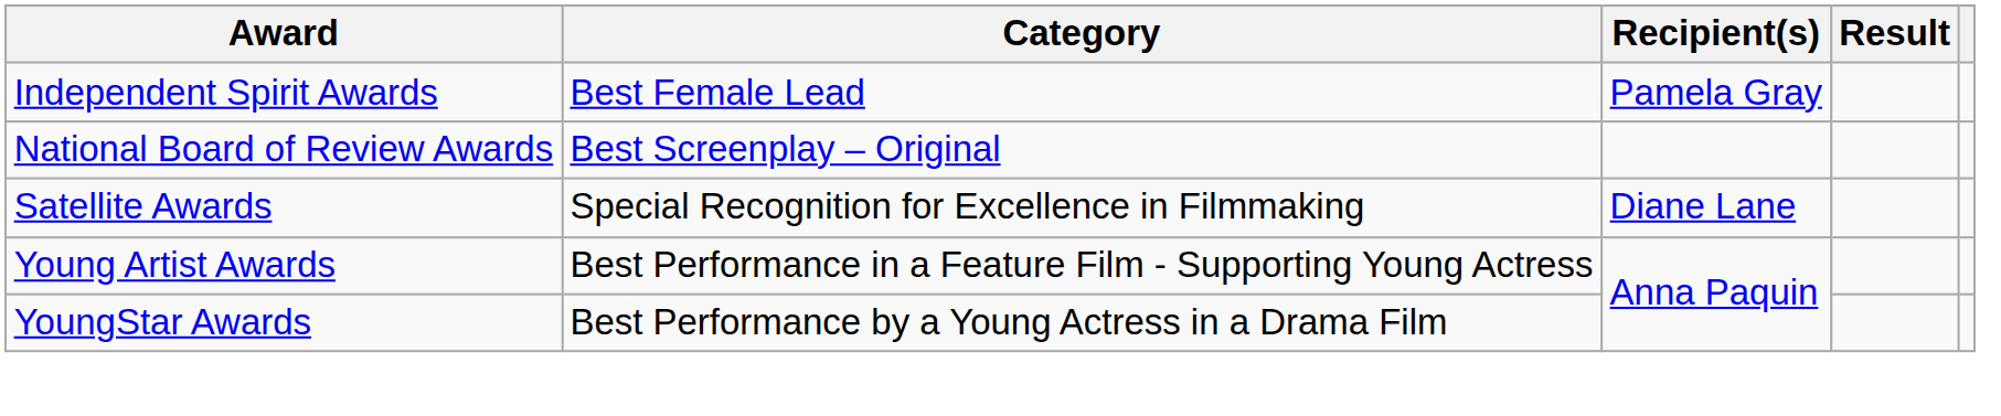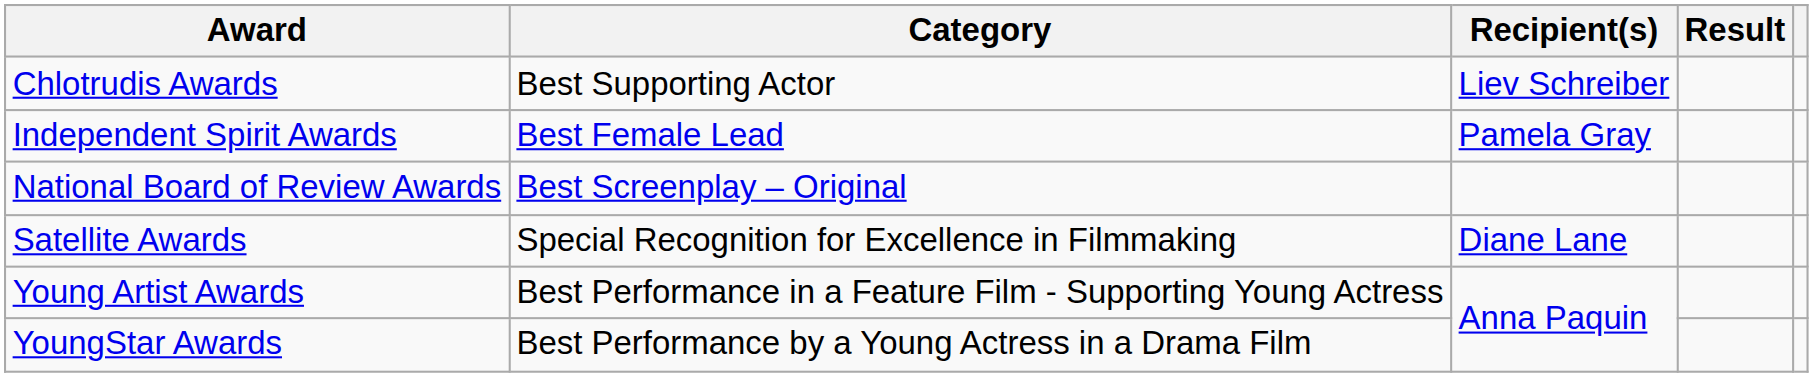 <table class="wikitable plainrowheaders sortable">
 <tr>
 <th>Award</th>
 <th>Category</th>
 <th>Recipient(s)</th>
 <th>Result</th>
 <th></th>
+</tr>
+<tr>
+<td><a href='#'>Chlotrudis Awards</a></td>
+<td>Best Supporting Actor</td>
+<td><a href='#'>Liev Schreiber</a></td>
+<td></td>
+<td></td>
 </tr>
 <tr>
 <td><a href='#'>Independent Spirit Awards</a></td>
 <td><a href='#'>Best Female Lead</a></td>
 <td><a href='#'>Pamela Gray</a></td>
 <td></td>
 <td></td>
 </tr>
 <tr>
 <td><a href='#'>National Board of Review Awards</a></td>
 <td><a href='#'>Best Screenplay – Original</a></td>
 <td></td>
 <td></td>
 <td></td>
 </tr>
 <tr>
 <td><a href='#'>Satellite Awards</a></td>
 <td>Special Recognition for Excellence in Filmmaking</td>
 <td><a href='#'>Diane Lane</a></td>
 <td></td>
 <td></td>
 </tr>
 <tr>
 <td><a href='#'>Young Artist Awards</a></td>
 <td>Best Performance in a Feature Film - Supporting Young Actress</td>
 <td rowspan="2"><a href='#'>Anna Paquin</a></td>
 <td></td>
 <td></td>
 </tr>
 <tr>
 <td><a href='#'>YoungStar Awards</a></td>
 <td>Best Performance by a Young Actress in a Drama Film</td>
 <td></td>
 <td></td>
 </tr>
 </table>
